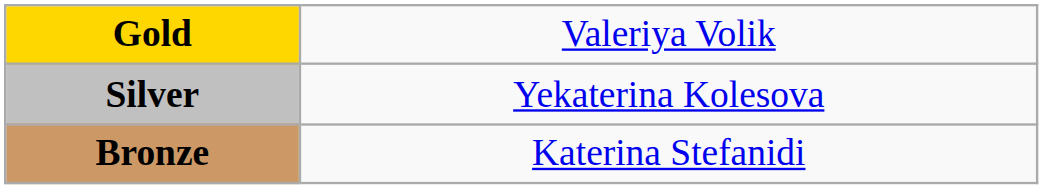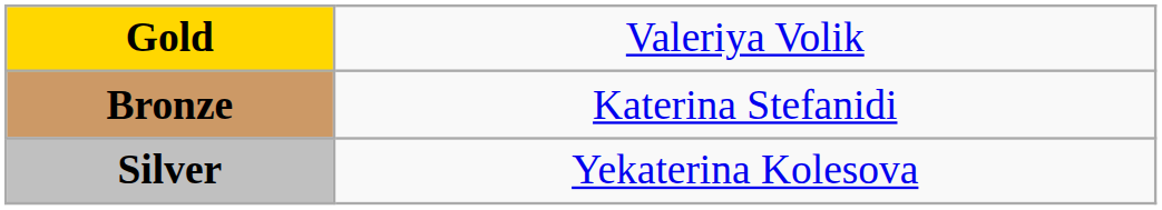 <table class="wikitable" style="text-align:center; " width="35%">
 <tr>
 <td bgcolor="gold"><strong>Gold</strong></td>
 <td><a href='#'>Valeriya Volik</a><br>  <small><em></em></small></td>
 </tr>
 <tr>
+<td bgcolor="CC9966"><strong>Bronze</strong></td>
+<td><a href='#'>Katerina Stefanidi</a><br>  <small><em></em></small></td>
+</tr>
+<tr>
 <td bgcolor="silver"><strong>Silver</strong></td>
 <td><a href='#'>Yekaterina Kolesova</a><br>  <small><em></em></small></td>
 </tr>
-<tr>
-<td bgcolor="CC9966"><strong>Bronze</strong></td>
-<td><a href='#'>Katerina Stefanidi</a><br>  <small><em></em></small></td>
-</tr>
 </table>
